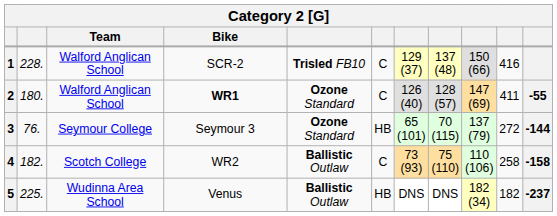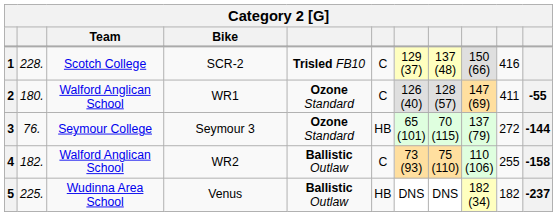 <table class="wikitable collapsible collapsed" style="font-size: 85%; text-align:center">
 <tr>
 <th colspan="11" width="500"><big>Category 2 [G]</big></th>
 </tr>
 <tr>
 <th valign="middle" width="5"></th>
 <th valign="middle" width="5"></th>
 <th valign="middle" width="150">Team</th>
 <th valign="middle" width="160">Bike</th>
 <th valign="middle" width="100"></th>
 <th valign="middle" width="6"></th>
 <th><a href='#'></a><br></th>
 <th><a href='#'></a><br></th>
 <th><a href='#'></a><br></th>
 <th valign="middle" width="4"></th>
 <th width="5" valign="middle"></th>
 </tr>
 <tr>
 </tr>
 <tr style="border-top:2px solid #aaaaaa">
 <th>1</th>
 <td><em>228.</em></td>
-<td> <a href='#'>Walford Anglican School</a></td>
+<td> <a href='#'>Scotch College</a></td>
 <td>SCR-2</td>
 <td><strong>Trisled</strong> <em>FB10</em></td>
 <td>C</td>
 <td bgcolor="#FFFFBF">129 (37)</td>
 <td bgcolor="#FFFFBF">137 (48)</td>
 <td bgcolor="#dfdfdf">150 (66)</td>
 <td>416</td>
 <th></th>
 </tr>
 <tr>
 <th>2</th>
 <td><em>180.</em></td>
 <td> <a href='#'>Walford Anglican School</a></td>
-<td><strong>WR1</strong></td>
+<td>WR1</td>
 <td><strong>Ozone</strong> <em>Standard</em></td>
 <td>C</td>
 <td bgcolor="#dfdfdf">126 (40)</td>
 <td bgcolor="#dfdfdf">128 (57)</td>
 <td bgcolor="#ffdf9f">147 (69)</td>
 <td>411</td>
 <th>-55</th>
 </tr>
 <tr>
 <th>3</th>
 <td><em>76.</em></td>
 <td> <a href='#'>Seymour College</a></td>
 <td>Seymour 3</td>
 <td><strong>Ozone</strong> <em>Standard</em></td>
 <td>HB</td>
 <td bgcolor="#dfffdf">65 (101)</td>
 <td bgcolor="#dfffdf">70 (115)</td>
 <td bgcolor="#dfffdf">137 (79)</td>
 <td>272</td>
 <th>-144</th>
 </tr>
 <tr>
 <th>4</th>
 <td><em>182.</em></td>
-<td> <a href='#'>Scotch College</a></td>
+<td> <a href='#'>Walford Anglican School</a></td>
 <td>WR2</td>
 <td><strong>Ballistic</strong> <em>Outlaw</em></td>
 <td>C</td>
 <td bgcolor="#ffdf9f">73 (93)</td>
 <td bgcolor="#ffdf9f">75 (110)</td>
 <td bgcolor="#dfffdf">110 (106)</td>
-<td>258</td>
+<td>255</td>
 <th>-158</th>
 </tr>
 <tr>
 <th>5</th>
 <td><em>225.</em></td>
 <td> <a href='#'>Wudinna Area School</a></td>
 <td>Venus</td>
 <td><strong>Ballistic</strong> <em>Outlaw</em></td>
 <td>HB</td>
 <td bgcolor="#ffffff">DNS</td>
 <td bgcolor="#ffffff">DNS</td>
 <td bgcolor="#FFFFBF">182 (34)</td>
 <td>182</td>
 <th>-237</th>
 </tr>
 </table>
